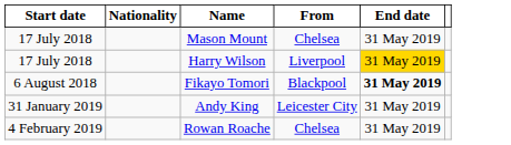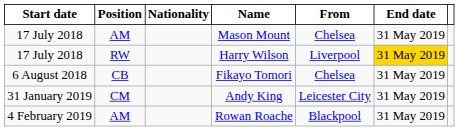 <table class="wikitable" style="text-align:center;">
 <tr>
 <th style="background-color:#ffffff; color:#000000; border:1px solid black;">Start date</th>
+<th style="background-color:#ffffff; color:#000000; border:1px solid black;">Position</th>
 <th style="background-color:#ffffff; color:#000000; border:1px solid black;">Nationality</th>
 <th style="background-color:#ffffff; color:#000000; border:1px solid black;">Name</th>
 <th style="background-color:#ffffff; color:#000000; border:1px solid black;">From</th>
 <th style="background-color:#ffffff; color:#000000; border:1px solid black;">End date</th>
 <th style="background-color:#ffffff; color:#000000; border:1px solid black;"></th>
 </tr>
 <tr>
 <td>17 July 2018</td>
+<td><a href='#'>AM</a></td>
 <td></td>
 <td><a href='#'>Mason Mount</a></td>
 <td><a href='#'>Chelsea</a></td>
 <td>31 May 2019</td>
 <td></td>
 </tr>
 <tr>
 <td>17 July 2018</td>
+<td><a href='#'>RW</a></td>
 <td></td>
 <td><a href='#'>Harry Wilson</a></td>
 <td><a href='#'>Liverpool</a></td>
 <td style="background: gold;">31 May 2019</td>
 <td></td>
 </tr>
 <tr>
 <td>6 August 2018</td>
+<td><a href='#'>CB</a></td>
 <td></td>
 <td><a href='#'>Fikayo Tomori</a></td>
-<td><a href='#'>Blackpool</a></td>
-<td><strong>31 May 2019</strong></td>
+<td><a href='#'>Chelsea</a></td>
+<td>31 May 2019</td>
 <td></td>
 </tr>
 <tr>
 <td>31 January 2019</td>
+<td><a href='#'>CM</a></td>
 <td></td>
 <td><a href='#'>Andy King</a></td>
 <td><a href='#'>Leicester City</a></td>
 <td>31 May 2019</td>
 <td></td>
 </tr>
 <tr>
 <td>4 February 2019</td>
+<td><a href='#'>AM</a></td>
 <td></td>
 <td><a href='#'>Rowan Roache</a></td>
-<td><a href='#'>Chelsea</a></td>
+<td><a href='#'>Blackpool</a></td>
 <td>31 May 2019</td>
 <td></td>
 </tr>
 </table>
